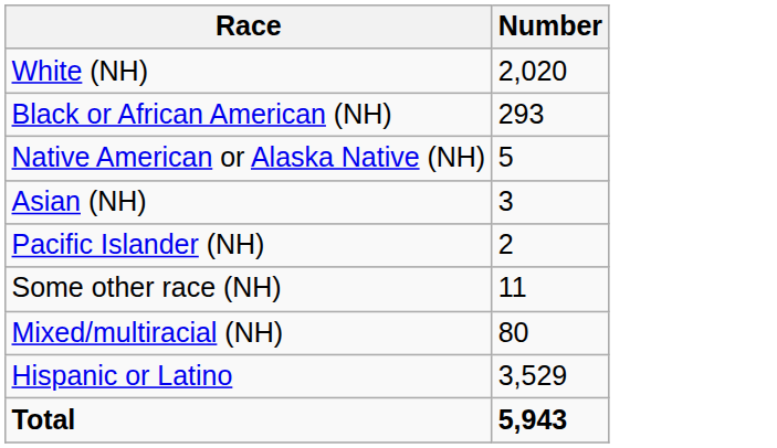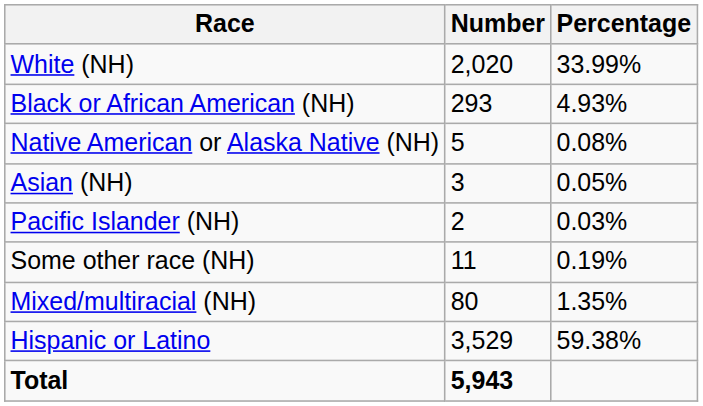 <table class="wikitable">
 <tr>
 <th>Race</th>
 <th>Number</th>
+<th>Percentage</th>
 </tr>
 <tr>
 <td><a href='#'>White</a> (NH)</td>
 <td>2,020</td>
+<td>33.99%</td>
 </tr>
 <tr>
 <td><a href='#'>Black or African American</a> (NH)</td>
 <td>293</td>
+<td>4.93%</td>
 </tr>
 <tr>
 <td><a href='#'>Native American</a> or <a href='#'>Alaska Native</a> (NH)</td>
 <td>5</td>
+<td>0.08%</td>
 </tr>
 <tr>
 <td><a href='#'>Asian</a> (NH)</td>
 <td>3</td>
+<td>0.05%</td>
 </tr>
 <tr>
 <td><a href='#'>Pacific Islander</a> (NH)</td>
 <td>2</td>
+<td>0.03%</td>
 </tr>
 <tr>
 <td>Some other race (NH)</td>
 <td>11</td>
+<td>0.19%</td>
 </tr>
 <tr>
 <td><a href='#'>Mixed/multiracial</a> (NH)</td>
 <td>80</td>
+<td>1.35%</td>
 </tr>
 <tr>
 <td><a href='#'>Hispanic or Latino</a></td>
 <td>3,529</td>
+<td>59.38%</td>
 </tr>
 <tr>
 <td><strong>Total</strong></td>
 <td><strong>5,943</strong></td>
+<td></td>
 </tr>
 </table>
